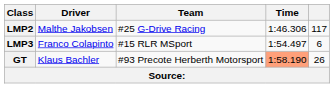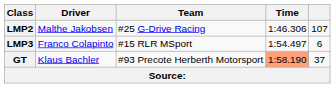 <table class="wikitable" style="font-size: 90%;">
 <tr>
 <th>Class</th>
 <th>Driver</th>
 <th>Team</th>
 <th>Time</th>
 <th></th>
 </tr>
 <tr>
 <th>LMP2</th>
 <td> <a href='#'>Malthe Jakobsen</a></td>
 <td> #25 <a href='#'>G-Drive Racing</a></td>
 <td>1:46.306</td>
-<td align="center">117</td>
+<td align="center">107</td>
 </tr>
 <tr>
 <th>LMP3</th>
 <td> <a href='#'>Franco Colapinto</a></td>
 <td> #15 RLR MSport</td>
 <td>1:54.497</td>
 <td align="center">6</td>
 </tr>
 <tr>
 <th>GT</th>
 <td> <a href='#'>Klaus Bachler</a></td>
 <td> #93 Precote Herberth Motorsport</td>
 <td style="background: lightsalmon;">1:58.190</td>
-<td align="center">26</td>
+<td align="center">37</td>
 </tr>
 <tr>
 <th colspan="5">Source:</th>
 </tr>
 </table>
